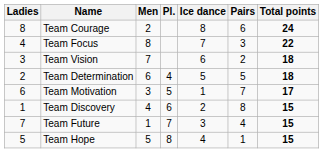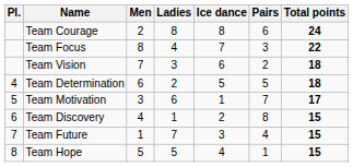 <table class="wikitable sortable" style="text-align:center">
 <tr>
-<th>Ladies</th>
+<th>Pl.</th>
 <th>Name</th>
 <th>Men</th>
-<th>Pl.</th>
+<th>Ladies</th>
 <th>Ice dance</th>
 <th>Pairs</th>
 <th>Total points</th>
 </tr>
 <tr>
-<td>8</td>
+<td></td>
 <td align=left>Team Courage</td>
 <td>2</td>
-<td></td>
+<td>8</td>
 <td>8</td>
 <td>6</td>
 <td><strong>24</strong></td>
 </tr>
 <tr>
-<td>4</td>
+<td></td>
 <td align=left>Team Focus</td>
 <td>8</td>
-<td></td>
+<td>4</td>
 <td>7</td>
 <td>3</td>
 <td><strong>22</strong></td>
 </tr>
 <tr>
-<td>3</td>
+<td></td>
 <td align=left>Team Vision</td>
 <td>7</td>
-<td></td>
+<td>3</td>
 <td>6</td>
 <td>2</td>
 <td><strong>18</strong></td>
 </tr>
 <tr>
-<td>2</td>
+<td>4</td>
 <td align=left>Team Determination</td>
 <td>6</td>
-<td>4</td>
+<td>2</td>
 <td>5</td>
 <td>5</td>
 <td><strong>18</strong></td>
 </tr>
 <tr>
-<td>6</td>
+<td>5</td>
 <td align=left>Team Motivation</td>
 <td>3</td>
-<td>5</td>
+<td>6</td>
 <td>1</td>
 <td>7</td>
 <td><strong>17</strong></td>
 </tr>
 <tr>
-<td>1</td>
+<td>6</td>
 <td align=left>Team Discovery</td>
 <td>4</td>
-<td>6</td>
+<td>1</td>
 <td>2</td>
 <td>8</td>
 <td><strong>15</strong></td>
 </tr>
 <tr>
 <td>7</td>
 <td align=left>Team Future</td>
 <td>1</td>
 <td>7</td>
 <td>3</td>
 <td>4</td>
 <td><strong>15</strong></td>
 </tr>
 <tr>
-<td>5</td>
+<td>8</td>
 <td align=left>Team Hope</td>
 <td>5</td>
-<td>8</td>
+<td>5</td>
 <td>4</td>
 <td>1</td>
 <td><strong>15</strong></td>
 </tr>
 </table>
